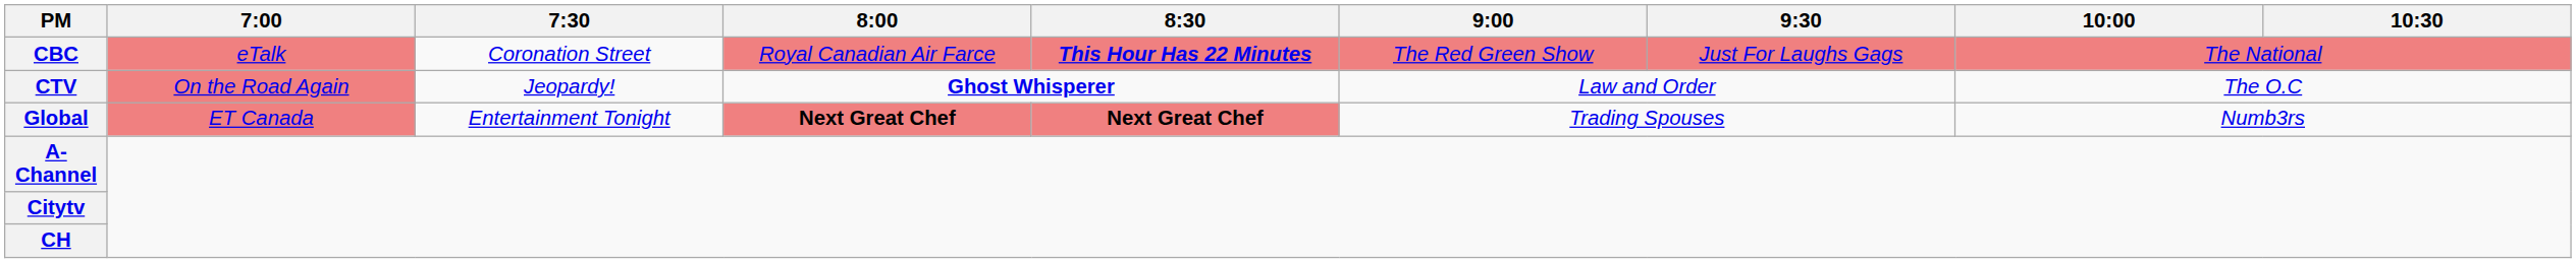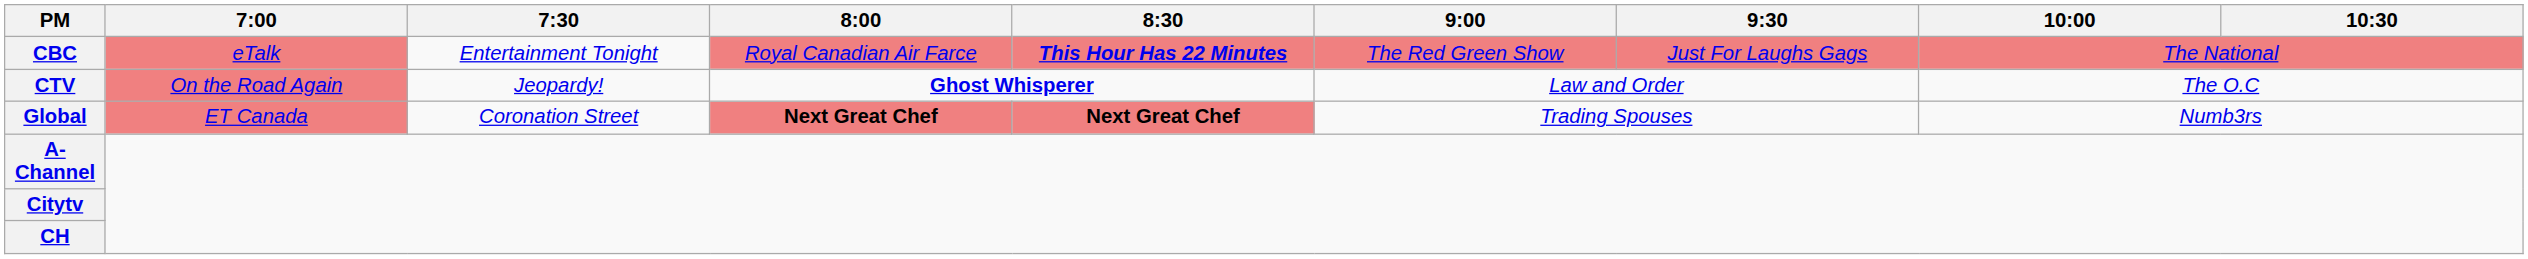 <table class="wikitable" width="100%">
 <tr>
 <th width="4%">PM</th>
 <th width="12%">7:00</th>
 <th width="12%">7:30</th>
 <th width="12%">8:00</th>
 <th width="12%">8:30</th>
 <th width="12%">9:00</th>
 <th width="12%">9:30</th>
 <th width="12%">10:00</th>
 <th width="12%">10:30</th>
 </tr>
 <tr align="center">
 <th><a href='#'>CBC</a></th>
 <td colspan="1" align=center bgcolor="#F08080"><em><a href='#'>eTalk</a></em></td>
-<td colspan="1" align=center><em><a href='#'>Coronation Street</a></em></td>
+<td colspan="1" align=center><em><a href='#'>Entertainment Tonight</a></em></td>
 <td colspan="1" align=center bgcolor="#F08080"><em><a href='#'>Royal Canadian Air Farce</a></em></td>
 <td colspan="1" align=center bgcolor="#F08080"><strong><em><a href='#'>This Hour Has 22 Minutes</a></em></strong></td>
 <td colspan="1" align=center bgcolor="#F08080"><em><a href='#'>The Red Green Show</a></em></td>
 <td colspan="1" align=center bgcolor="#F08080"><em><a href='#'>Just For Laughs Gags</a></em></td>
 <td colspan="2" align=center bgcolor="#F08080"><em><a href='#'>The National</a></em></td>
 </tr>
 <tr align="center">
 <th><a href='#'>CTV</a></th>
 <td colspan="1" align=center bgcolor="#F08080"><em><a href='#'>On the Road Again</a></em></td>
 <td colspan="1" align=center><em><a href='#'>Jeopardy!</a></em></td>
 <td colspan="2" align=center><strong><a href='#'>Ghost Whisperer</a></strong></td>
 <td colspan="2" align=center><em><a href='#'>Law and Order</a></em></td>
 <td colspan="2" align=center><em><a href='#'>The O.C</a></em></td>
 </tr>
 <tr align="center">
 <th><a href='#'>Global</a></th>
 <td colspan="1" align=center bgcolor="#F08080"><em><a href='#'>ET Canada</a></em></td>
-<td colspan="1" align=center><em><a href='#'>Entertainment Tonight</a></em></td>
+<td colspan="1" align=center><em><a href='#'>Coronation Street</a></em></td>
 <td colspan="1" align=center bgcolor="#F08080"><strong>Next Great Chef</strong></td>
 <td colspan="1" align=center bgcolor="#F08080"><strong>Next Great Chef</strong></td>
 <td colspan="2" align=center><em><a href='#'>Trading Spouses</a></em></td>
 <td colspan="2" align=center><em><a href='#'>Numb3rs</a></em></td>
 </tr>
 <tr align="center">
 <th><a href='#'>A-Channel</a></th>
 </tr>
 <tr align="center">
 <th><a href='#'>Citytv</a></th>
 </tr>
 <tr align="center">
 <th><a href='#'>CH</a></th>
 </tr>
 </table>
